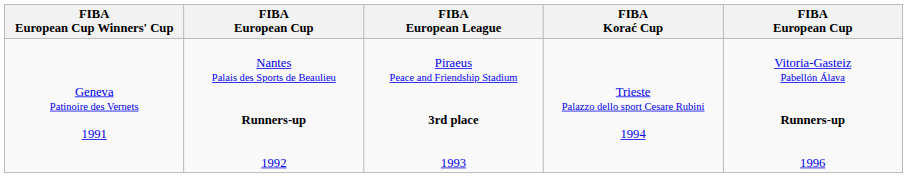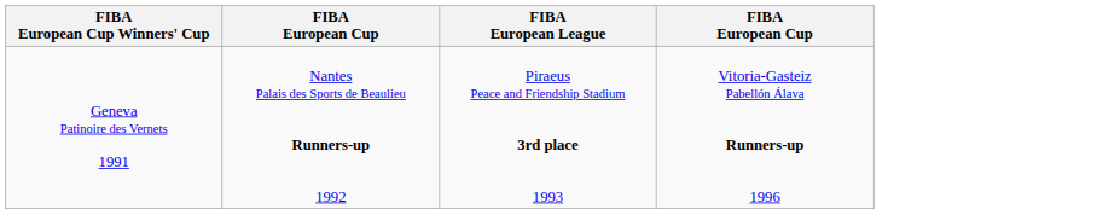 <table class="wikitable" style="text-align:center">
 <tr style="font-size:100%">
 <th width=220>FIBA<br>European Cup Winners' Cup</th>
 <th width=220>FIBA<br>European Cup</th>
 <th width=220>FIBA<br>European League</th>
-<th width=220>FIBA<br>Korać Cup</th>
 <th width=220>FIBA<br>European Cup</th>
 </tr>
 <tr>
 <td><br><a href='#'>Geneva</a><br><small><a href='#'>Patinoire des Vernets</a></small><br><br><a href='#'>1991</a></td>
 <td><br><a href='#'>Nantes</a><br><small><a href='#'>Palais des Sports de Beaulieu</a></small><br><br><br><strong>Runners-up</strong><br><br><br><a href='#'>1992</a></td>
 <td><br><a href='#'>Piraeus</a><br><small><a href='#'>Peace and Friendship Stadium</a></small><br><br><br><strong>3rd place</strong><br><br><br><a href='#'>1993</a></td>
-<td><br><a href='#'>Trieste</a><br><small><a href='#'>Palazzo dello sport Cesare Rubini</a></small><br><br><a href='#'>1994</a></td>
 <td><br><a href='#'>Vitoria-Gasteiz</a><br><small><a href='#'>Pabellón Álava</a></small><br><br><br><strong>Runners-up</strong><br><br><br><a href='#'>1996</a></td>
 </tr>
 </table>
